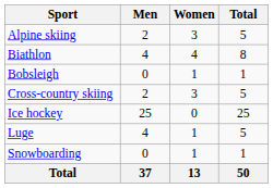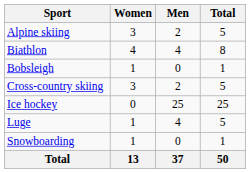 <table class="wikitable sortable" style="text-align:center;">
 <tr>
 <th width=140>Sport</th>
+<th width=55>Women</th>
 <th width=55>Men</th>
-<th width=55>Women</th>
 <th width=55>Total</th>
 </tr>
 <tr>
 <td align=left><a href='#'>Alpine skiing</a></td>
+<td>3</td>
 <td>2</td>
-<td>3</td>
 <td>5</td>
 </tr>
 <tr>
 <td align=left><a href='#'>Biathlon</a></td>
 <td>4</td>
 <td>4</td>
 <td>8</td>
 </tr>
 <tr>
 <td align=left><a href='#'>Bobsleigh</a></td>
+<td>1</td>
 <td>0</td>
-<td>1</td>
 <td>1</td>
 </tr>
 <tr>
 <td align=left><a href='#'>Cross-country skiing</a></td>
+<td>3</td>
 <td>2</td>
-<td>3</td>
 <td>5</td>
 </tr>
 <tr>
 <td align=left><a href='#'>Ice hockey</a></td>
+<td>0</td>
 <td>25</td>
-<td>0</td>
 <td>25</td>
 </tr>
 <tr>
 <td align=left><a href='#'>Luge</a></td>
+<td>1</td>
 <td>4</td>
-<td>1</td>
 <td>5</td>
 </tr>
 <tr>
 <td align=left><a href='#'>Snowboarding</a></td>
+<td>1</td>
 <td>0</td>
-<td>1</td>
 <td>1</td>
 </tr>
 <tr>
 <th>Total</th>
+<th>13</th>
 <th>37</th>
-<th>13</th>
 <th>50</th>
 </tr>
 </table>
